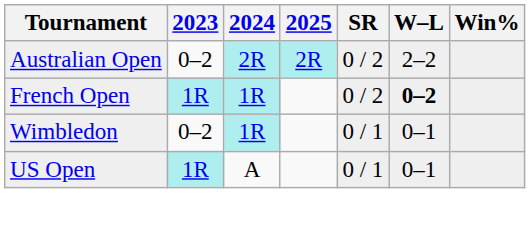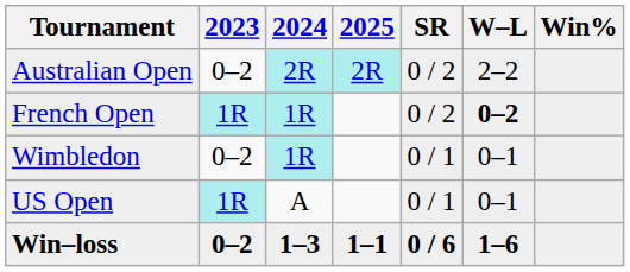 <table class=wikitable style=text-align:center;>
 <tr>
 <th>Tournament</th>
 <th><a href='#'>2023</a></th>
 <th><a href='#'>2024</a></th>
 <th><a href='#'>2025</a></th>
 <th>SR</th>
 <th>W–L</th>
 <th>Win%</th>
 </tr>
 <tr>
 <td style="background:#efefef; text-align:left;"><a href='#'>Australian Open</a></td>
 <td>0–2</td>
 <td bgcolor=afeeee><a href='#'>2R</a></td>
 <td bgcolor=afeeee><a href='#'>2R</a></td>
 <td bgcolor="efefef">0 / 2</td>
 <td bgcolor=efefef>2–2</td>
 <td bgcolor=efefef></td>
 </tr>
 <tr>
 <td style="background:#efefef; text-align:left;"><a href='#'>French Open</a></td>
 <td bgcolor=afeeee><a href='#'>1R</a></td>
 <td bgcolor=afeeee><a href='#'>1R</a></td>
 <td></td>
 <td bgcolor="efefef">0 / 2</td>
 <td bgcolor=efefef><strong>0–2</strong></td>
 <td bgcolor=efefef></td>
 </tr>
 <tr>
 <td style="background:#efefef; text-align:left;"><a href='#'>Wimbledon</a></td>
 <td>0–2</td>
 <td bgcolor=afeeee><a href='#'>1R</a></td>
 <td></td>
 <td bgcolor="efefef">0 / 1</td>
 <td bgcolor=efefef>0–1</td>
 <td bgcolor=efefef></td>
 </tr>
 <tr>
 <td style="background:#efefef; text-align:left;"><a href='#'>US Open</a></td>
 <td bgcolor=afeeee><a href='#'>1R</a></td>
 <td>A</td>
 <td></td>
 <td bgcolor="efefef">0 / 1</td>
 <td bgcolor=efefef>0–1</td>
 <td bgcolor=efefef></td>
 </tr>
+<tr style="font-weight:bold; background:#efefef;">
+<td style=text-align:left>Win–loss</td>
+<td>0–2</td>
+<td>1–3</td>
+<td>1–1</td>
+<td>0 / 6</td>
+<td>1–6</td>
+<td></td>
+</tr>
 </table>
